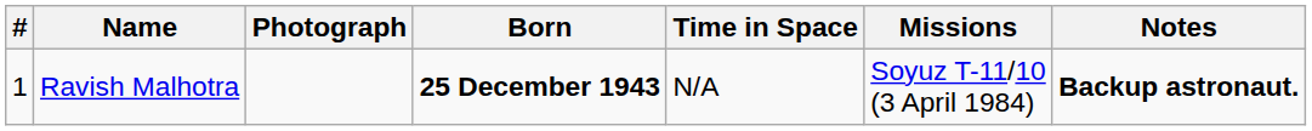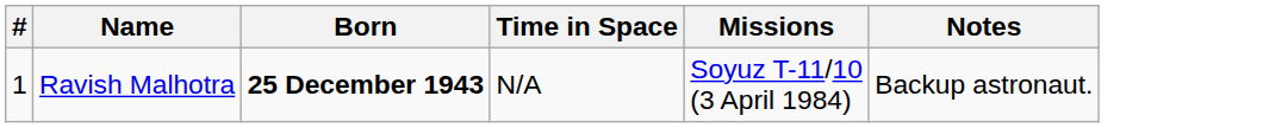 <table class="sortable wikitable" align="center">
 <tr class=>
 <th>#</th>
 <th>Name</th>
-<th>Photograph</th>
 <th>Born</th>
 <th>Time in Space</th>
 <th>Missions</th>
 <th class="unsortable">Notes</th>
 </tr>
 <tr>
 <td>1</td>
 <td><a href='#'>Ravish Malhotra</a></td>
-<td></td>
 <td><strong>25 December 1943</strong></td>
 <td>N/A</td>
 <td> <a href='#'>Soyuz T-11</a>/<a href='#'>10</a><br>(3 April 1984)</td>
-<td><strong>Backup astronaut.</strong></td>
+<td>Backup astronaut.</td>
 </tr>
 </table>
